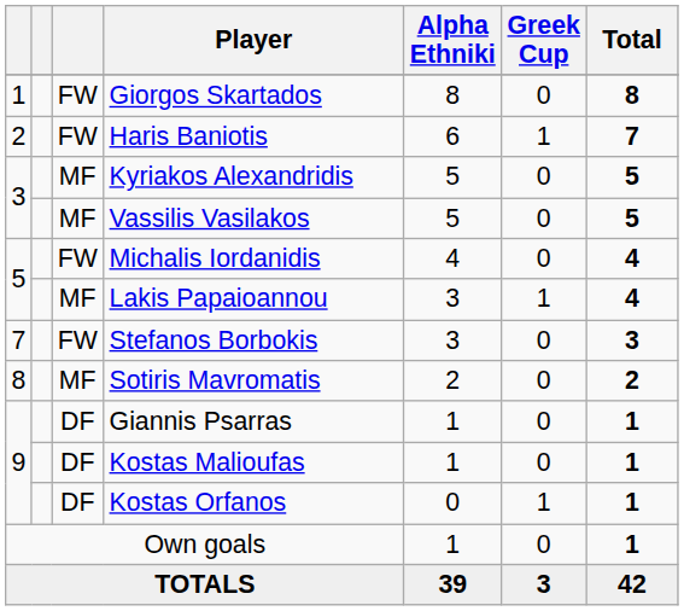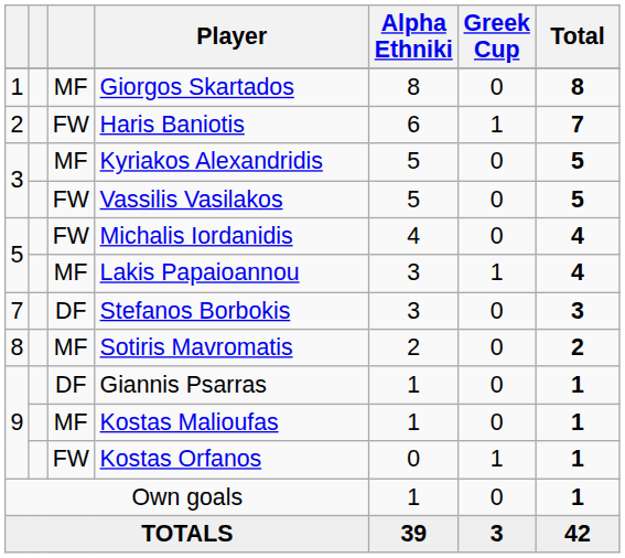 <table class="wikitable sortable" style="text-align:center">
 <tr>
 <th width=5></th>
 <th width=5></th>
 <th width=5></th>
 <th width=180>Player</th>
 <th width=30><a href='#'>Alpha Ethniki</a></th>
 <th width=30><a href='#'>Greek Cup</a></th>
 <th width=50>Total</th>
 </tr>
 <tr>
 </tr>
 <tr>
 <td>1</td>
 <td></td>
-<td>FW</td>
+<td>MF</td>
 <td align=left> <a href='#'>Giorgos Skartados</a></td>
 <td>8</td>
 <td>0</td>
 <td><strong>8</strong></td>
 </tr>
 <tr>
 <td>2</td>
 <td></td>
 <td>FW</td>
 <td align=left> <a href='#'>Haris Baniotis</a></td>
 <td>6</td>
 <td>1</td>
 <td><strong>7</strong></td>
 </tr>
 <tr>
 <td rowspan=2>3</td>
 <td></td>
 <td>MF</td>
 <td align=left> <a href='#'>Kyriakos Alexandridis</a></td>
 <td>5</td>
 <td>0</td>
 <td><strong>5</strong></td>
 </tr>
 <tr>
 <td></td>
-<td>MF</td>
+<td>FW</td>
 <td align=left> <a href='#'>Vassilis Vasilakos</a></td>
 <td>5</td>
 <td>0</td>
 <td><strong>5</strong></td>
 </tr>
 <tr>
 <td rowspan=2>5</td>
 <td></td>
 <td>FW</td>
 <td align=left> <a href='#'>Michalis Iordanidis</a></td>
 <td>4</td>
 <td>0</td>
 <td><strong>4</strong></td>
 </tr>
 <tr>
 <td></td>
 <td>MF</td>
 <td align=left> <a href='#'>Lakis Papaioannou</a></td>
 <td>3</td>
 <td>1</td>
 <td><strong>4</strong></td>
 </tr>
 <tr>
 <td>7</td>
 <td></td>
-<td>FW</td>
+<td>DF</td>
 <td align=left> <a href='#'>Stefanos Borbokis</a></td>
 <td>3</td>
 <td>0</td>
 <td><strong>3</strong></td>
 </tr>
 <tr>
 <td>8</td>
 <td></td>
 <td>MF</td>
 <td align=left> <a href='#'>Sotiris Mavromatis</a></td>
 <td>2</td>
 <td>0</td>
 <td><strong>2</strong></td>
 </tr>
 <tr>
 <td rowspan=3>9</td>
 <td></td>
 <td>DF</td>
 <td align=left> Giannis Psarras</td>
 <td>1</td>
 <td>0</td>
 <td><strong>1</strong></td>
 </tr>
 <tr>
 <td></td>
-<td>DF</td>
+<td>MF</td>
 <td align=left> <a href='#'>Kostas Malioufas</a></td>
 <td>1</td>
 <td>0</td>
 <td><strong>1</strong></td>
 </tr>
 <tr>
 <td></td>
-<td>DF</td>
+<td>FW</td>
 <td align=left> <a href='#'>Kostas Orfanos</a></td>
 <td>0</td>
 <td>1</td>
 <td><strong>1</strong></td>
 </tr>
 <tr>
 <td colspan="4">Own goals</td>
 <td>1</td>
 <td>0</td>
 <td><strong>1</strong></td>
 </tr>
 <tr bgcolor="#EFEFEF">
 <td colspan=4><strong>TOTALS</strong></td>
 <td><strong>39</strong></td>
 <td><strong>3</strong></td>
 <td><strong>42</strong></td>
 </tr>
 </table>
